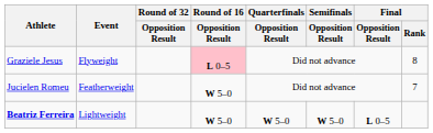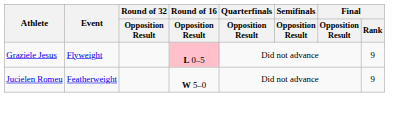 <table class="wikitable" style="font-size:90%">
 <tr>
 <th rowspan="2">Athlete</th>
 <th rowspan="2">Event</th>
 <th>Round of 32</th>
 <th>Round of 16</th>
 <th>Quarterfinals</th>
 <th>Semifinals</th>
 <th colspan=2>Final</th>
 </tr>
 <tr style="font-size:95%">
 <th>Opposition<br>Result</th>
 <th>Opposition<br>Result</th>
 <th>Opposition<br>Result</th>
 <th>Opposition<br>Result</th>
 <th>Opposition<br>Result</th>
 <th>Rank</th>
 </tr>
 <tr align=center>
 <td align=left><a href='#'>Graziele Jesus</a></td>
 <td align=left><a href='#'>Flyweight</a></td>
 <td></td>
 <td style="background: pink;"><br><strong>L</strong> 0–5</td>
 <td colspan=3>Did not advance</td>
-<td>8</td>
+<td>9</td>
 </tr>
 <tr align=center>
 <td align=left><a href='#'>Jucielen Romeu</a></td>
 <td align=left><a href='#'>Featherweight</a></td>
 <td></td>
 <td><br><strong>W</strong> 5–0</td>
 <td colspan=3>Did not advance</td>
-<td>7</td>
-</tr>
-<tr align=center>
-<td align=left><strong><a href='#'>Beatriz Ferreira</a></strong></td>
-<td align=left><a href='#'>Lightweight</a></td>
-<td></td>
-<td><br><strong>W</strong> 5–0</td>
-<td><br><strong>W</strong> 5–0</td>
-<td><br><strong>W</strong> 5–0</td>
-<td><br><strong>L</strong> 0–5</td>
-<td></td>
+<td>9</td>
 </tr>
 </table>
